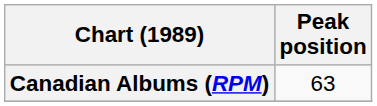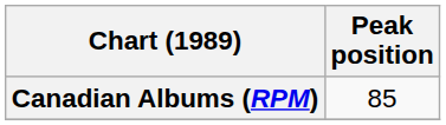 <table class="wikitable sortable plainrowheaders" style="text-align:center">
 <tr>
 <th scope="col">Chart (1989)</th>
 <th scope="col">Peak<br> position</th>
 </tr>
 <tr>
 <th scope="row">Canadian Albums (<em><a href='#'>RPM</a></em>)</th>
-<td>63</td>
+<td>85</td>
 </tr>
 <tr>
 </tr>
 </table>
